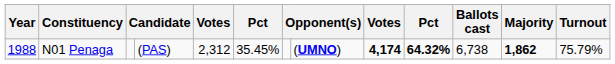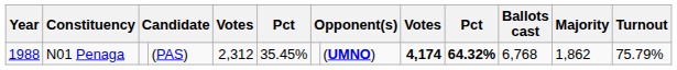 <table class="wikitable" style="margin:0.5em ; font-size:95%">
 <tr>
 <th>Year</th>
 <th>Constituency</th>
 <th colspan=2>Candidate</th>
 <th>Votes</th>
 <th>Pct</th>
 <th colspan=2>Opponent(s)</th>
 <th>Votes</th>
 <th>Pct</th>
 <th>Ballots cast</th>
 <th>Majority</th>
 <th>Turnout</th>
 </tr>
 <tr>
 <td><a href='#'>1988</a></td>
 <td>N01 <a href='#'>Penaga</a></td>
 <td></td>
 <td> (<a href='#'>PAS</a>)</td>
 <td style="text-align:right">2,312</td>
 <td>35.45%</td>
 <td></td>
 <td> (<a href='#'><strong>UMNO</strong></a>)</td>
 <td style="text-align:right"><strong>4,174</strong></td>
 <td><strong>64.32%</strong></td>
-<td>6,738</td>
-<td><strong>1,862</strong></td>
+<td>6,768</td>
+<td>1,862</td>
 <td>75.79%</td>
 </tr>
 </table>
